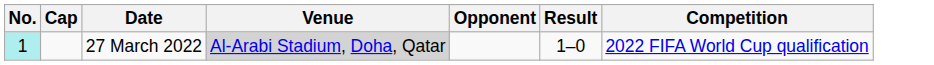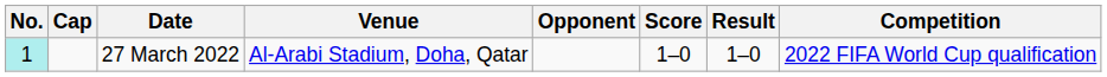 <table class="wikitable sortable">
 <tr>
 <th scope="col">No.</th>
 <th scope="col">Cap</th>
 <th scope="col">Date</th>
 <th scope="col">Venue</th>
 <th scope="col">Opponent</th>
+<th scope="col">Score</th>
 <th scope="col">Result</th>
 <th scope="col">Competition</th>
 </tr>
 <tr>
 <td style="background: paleturquoise; text-align:center">1</td>
 <td style="text-align:center"></td>
 <td>27 March 2022</td>
-<td style="background: lightgrey;"><a href='#'>Al-Arabi Stadium</a>, <a href='#'>Doha</a>, Qatar</td>
+<td><a href='#'>Al-Arabi Stadium</a>, <a href='#'>Doha</a>, Qatar</td>
 <td></td>
+<td style="text-align:center">1–0</td>
 <td style="text-align:center">1–0</td>
 <td><a href='#'>2022 FIFA World Cup qualification</a></td>
 </tr>
 </table>
